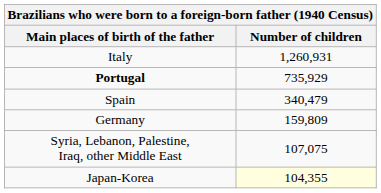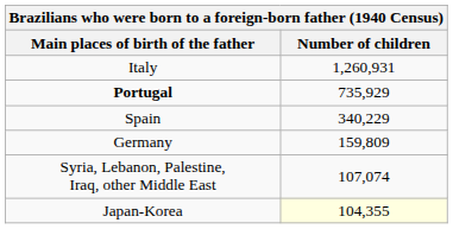 <table class="wikitable" style="text-align:center;">
 <tr>
 <th colspan=6>Brazilians who were born to a foreign-born father (1940 Census)</th>
 </tr>
 <tr>
 <th>Main places of birth of the father</th>
 <th>Number of children</th>
 </tr>
 <tr>
 <td>Italy</td>
 <td>1,260,931</td>
 </tr>
 <tr>
 <td><strong>Portugal</strong></td>
 <td>735,929</td>
 </tr>
 <tr>
 <td>Spain</td>
-<td>340,479</td>
+<td>340,229</td>
 </tr>
 <tr>
 <td>Germany</td>
 <td>159,809</td>
 </tr>
 <tr>
 <td>Syria, Lebanon, Palestine,<br>Iraq, other Middle East</td>
-<td>107,075</td>
+<td>107,074</td>
 </tr>
 <tr>
 <td>Japan-Korea</td>
 <td style="background: lightyellow;">104,355</td>
 </tr>
 </table>
